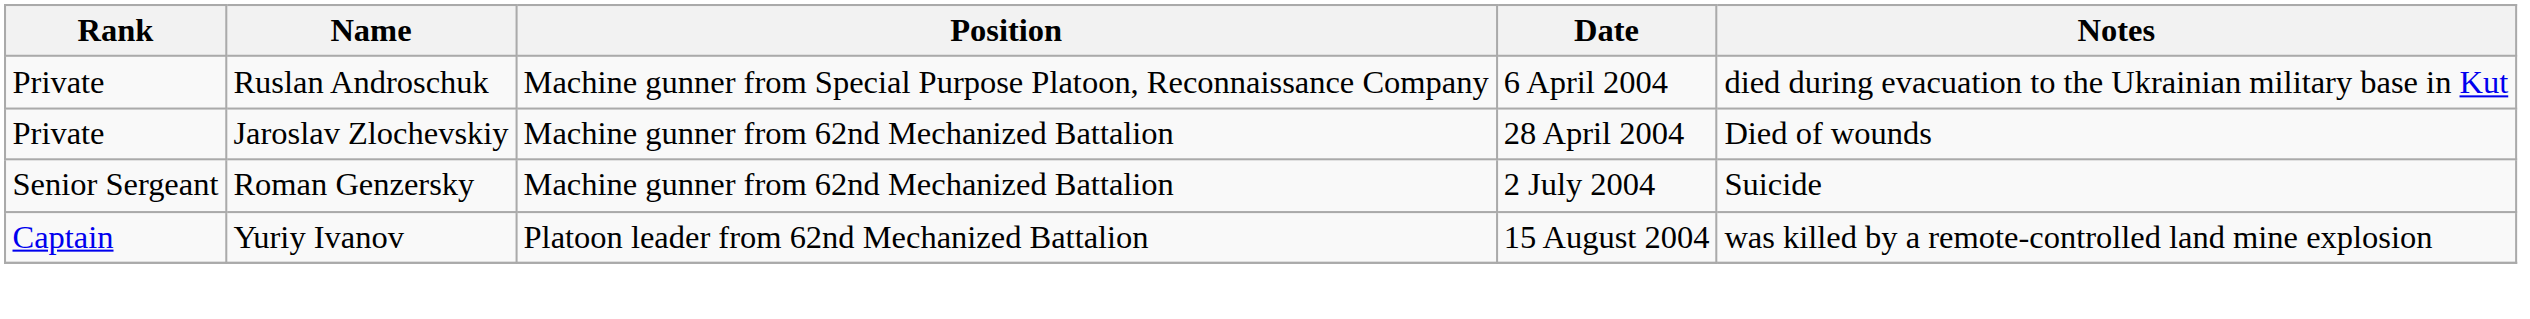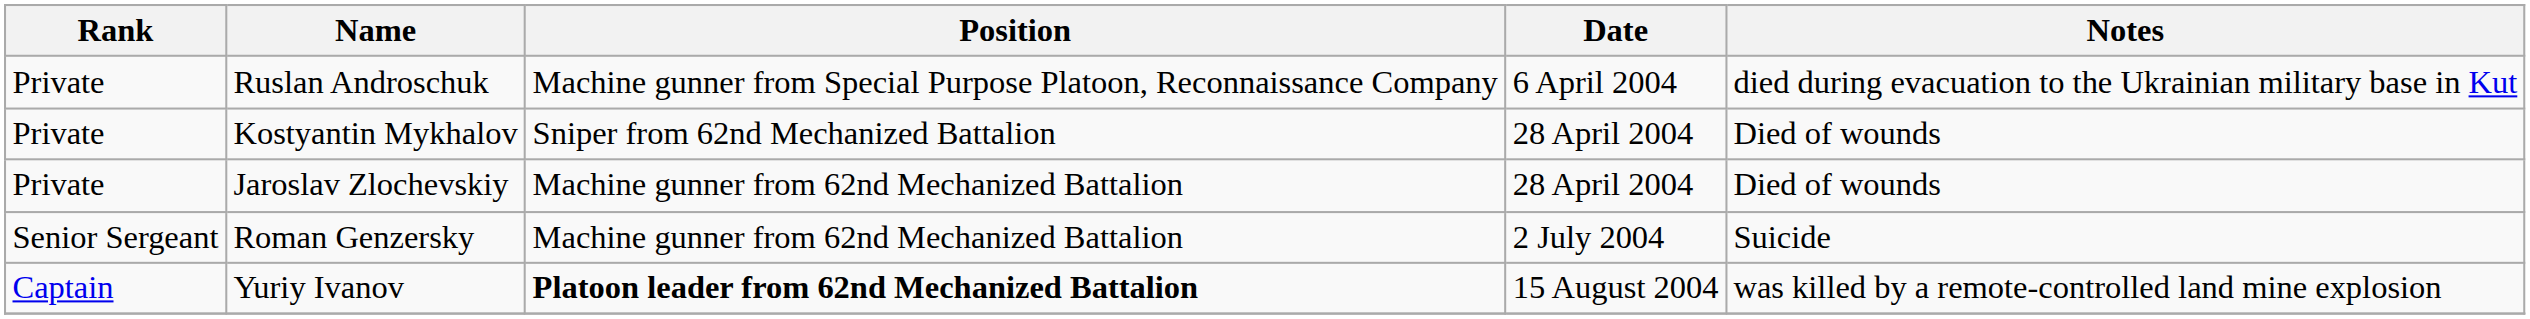 <table class="wikitable">
 <tr>
 <th>Rank</th>
 <th>Name</th>
 <th>Position</th>
 <th>Date</th>
 <th>Notes</th>
 </tr>
 <tr>
 <td>Private</td>
 <td>Ruslan Androschuk</td>
 <td>Machine gunner from Special Purpose Platoon, Reconnaissance Company</td>
 <td>6 April 2004</td>
 <td>died during evacuation to the Ukrainian military base in <a href='#'>Kut</a></td>
+</tr>
+<tr>
+<td>Private</td>
+<td>Kostyantin Mykhalov</td>
+<td>Sniper from 62nd Mechanized Battalion</td>
+<td>28 April 2004</td>
+<td>Died of wounds</td>
 </tr>
 <tr>
 <td>Private</td>
 <td>Jaroslav Zlochevskiy</td>
 <td>Machine gunner from 62nd Mechanized Battalion</td>
 <td>28 April 2004</td>
 <td>Died of wounds</td>
 </tr>
 <tr>
 <td>Senior Sergeant</td>
 <td>Roman Genzersky</td>
 <td>Machine gunner from 62nd Mechanized Battalion</td>
 <td>2 July 2004</td>
 <td>Suicide</td>
 </tr>
 <tr>
 <td><a href='#'>Captain</a></td>
 <td>Yuriy Іvanov</td>
-<td>Platoon leader from 62nd Mechanized Battalion</td>
+<td><strong>Platoon leader from 62nd Mechanized Battalion</strong></td>
 <td>15 August 2004</td>
 <td>was killed by a remote-controlled land mine explosion</td>
 </tr>
 <tr>
 </tr>
 </table>
